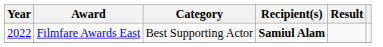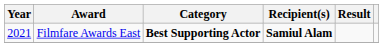 <table class="wikitable plainrowheaders sortable">
 <tr>
 <th scope="col">Year</th>
 <th scope="col">Award</th>
 <th scope="col">Category</th>
 <th scope="col">Recipient(s)</th>
 <th scope="col">Result</th>
 <th scope="col" class="unsortable"></th>
 </tr>
 <tr>
-<td><a href='#'>2022</a></td>
+<td><a href='#'>2021</a></td>
 <td><a href='#'>Filmfare Awards East</a></td>
-<td>Best Supporting Actor</td>
+<td><strong>Best Supporting Actor</strong></td>
 <td><strong>Samiul Alam</strong></td>
 <td></td>
 <td></td>
 </tr>
 <tr>
 </tr>
 </table>
